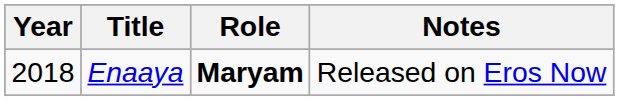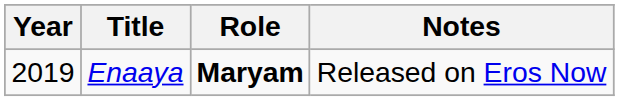 <table class="wikitable">
 <tr>
 <th>Year</th>
 <th>Title</th>
 <th>Role</th>
 <th>Notes</th>
 </tr>
 <tr>
-<td>2018</td>
+<td>2019</td>
 <td><em><a href='#'>Enaaya</a></em></td>
 <td><strong>Maryam</strong></td>
 <td>Released on <a href='#'>Eros Now</a></td>
 </tr>
 </table>
